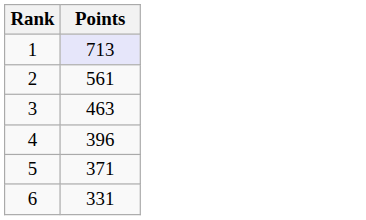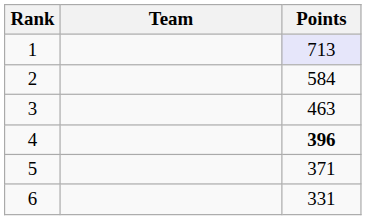 <table class="wikitable" style="text-align:center;">
 <tr>
 <th width=40>Rank</th>
+<th width=180>Team</th>
 <th width=60>Points</th>
 </tr>
 <tr>
 <td>1</td>
+<td align=left></td>
 <td style="background: lavender;">713</td>
 </tr>
 <tr>
 <td>2</td>
-<td>561</td>
+<td align=left></td>
+<td>584</td>
 </tr>
 <tr>
 <td>3</td>
+<td align=left></td>
 <td>463</td>
 </tr>
 <tr>
 <td>4</td>
-<td>396</td>
+<td align=left></td>
+<td><strong>396</strong></td>
 </tr>
 <tr>
 <td>5</td>
+<td align=left></td>
 <td>371</td>
 </tr>
 <tr>
 <td>6</td>
+<td align=left></td>
 <td>331</td>
 </tr>
 </table>
